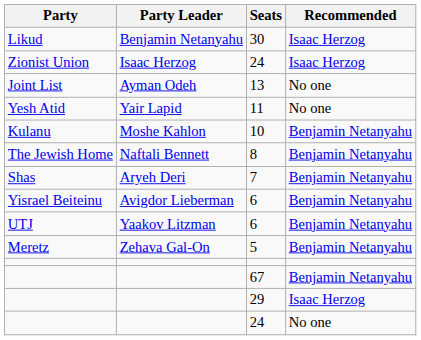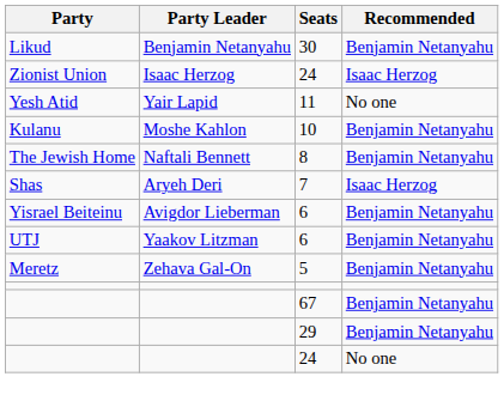 <table class="wikitable">
 <tr>
 <th>Party</th>
 <th>Party Leader</th>
 <th>Seats</th>
 <th>Recommended</th>
 </tr>
 <tr>
 <td><a href='#'>Likud</a></td>
 <td><a href='#'>Benjamin Netanyahu</a></td>
 <td>30</td>
-<td><a href='#'>Isaac Herzog</a></td>
+<td><a href='#'>Benjamin Netanyahu</a></td>
 </tr>
 <tr>
 <td><a href='#'>Zionist Union</a></td>
 <td><a href='#'>Isaac Herzog</a></td>
 <td>24</td>
 <td><a href='#'>Isaac Herzog</a></td>
-</tr>
-<tr>
-<td><a href='#'>Joint List</a></td>
-<td><a href='#'>Ayman Odeh</a></td>
-<td>13</td>
-<td>No one</td>
 </tr>
 <tr>
 <td><a href='#'>Yesh Atid</a></td>
 <td><a href='#'>Yair Lapid</a></td>
 <td>11</td>
 <td>No one</td>
 </tr>
 <tr>
 <td><a href='#'>Kulanu</a></td>
 <td><a href='#'>Moshe Kahlon</a></td>
 <td>10</td>
 <td><a href='#'>Benjamin Netanyahu</a></td>
 </tr>
 <tr>
 <td><a href='#'>The Jewish Home</a></td>
 <td><a href='#'>Naftali Bennett</a></td>
 <td>8</td>
 <td><a href='#'>Benjamin Netanyahu</a></td>
 </tr>
 <tr>
 <td><a href='#'>Shas</a></td>
 <td><a href='#'>Aryeh Deri</a></td>
 <td>7</td>
-<td><a href='#'>Benjamin Netanyahu</a></td>
+<td><a href='#'>Isaac Herzog</a></td>
 </tr>
 <tr>
 <td><a href='#'>Yisrael Beiteinu</a></td>
 <td><a href='#'>Avigdor Lieberman</a></td>
 <td>6</td>
 <td><a href='#'>Benjamin Netanyahu</a></td>
 </tr>
 <tr>
 <td><a href='#'>UTJ</a></td>
 <td><a href='#'>Yaakov Litzman</a></td>
 <td>6</td>
 <td><a href='#'>Benjamin Netanyahu</a></td>
 </tr>
 <tr>
 <td><a href='#'>Meretz</a></td>
 <td><a href='#'>Zehava Gal-On</a></td>
 <td>5</td>
 <td><a href='#'>Benjamin Netanyahu</a></td>
 </tr>
 <tr>
 <td></td>
 <td></td>
 <td></td>
 <td></td>
 </tr>
 <tr>
 <td></td>
 <td></td>
 <td>67</td>
 <td><a href='#'>Benjamin Netanyahu</a></td>
 </tr>
 <tr>
 <td></td>
 <td></td>
 <td>29</td>
-<td><a href='#'>Isaac Herzog</a></td>
+<td><a href='#'>Benjamin Netanyahu</a></td>
 </tr>
 <tr>
 <td></td>
 <td></td>
 <td>24</td>
 <td>No one</td>
 </tr>
 </table>
